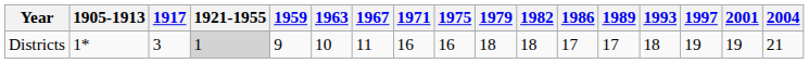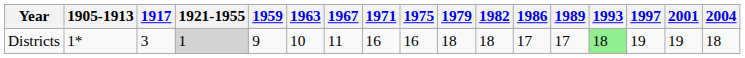 <table class="wikitable">
 <tr>
 <th>Year</th>
 <th>1905-1913</th>
 <th><a href='#'>1917</a></th>
 <th>1921-1955</th>
 <th><a href='#'>1959</a></th>
 <th><a href='#'>1963</a></th>
 <th><a href='#'>1967</a></th>
 <th><a href='#'>1971</a></th>
 <th><a href='#'>1975</a></th>
 <th><a href='#'>1979</a></th>
 <th><a href='#'>1982</a></th>
 <th><a href='#'>1986</a></th>
 <th><a href='#'>1989</a></th>
 <th><a href='#'>1993</a></th>
 <th><a href='#'>1997</a></th>
 <th><a href='#'>2001</a></th>
 <th><a href='#'>2004</a></th>
 </tr>
 <tr>
 <td>Districts</td>
 <td>1*</td>
 <td>3</td>
 <td style="background: lightgrey;">1</td>
 <td>9</td>
 <td>10</td>
 <td>11</td>
 <td>16</td>
 <td>16</td>
 <td>18</td>
 <td>18</td>
 <td>17</td>
 <td>17</td>
-<td>18</td>
+<td style="background: lightgreen;">18</td>
 <td>19</td>
 <td>19</td>
-<td>21</td>
+<td>18</td>
 </tr>
 </table>
